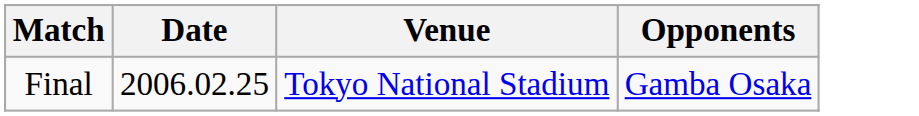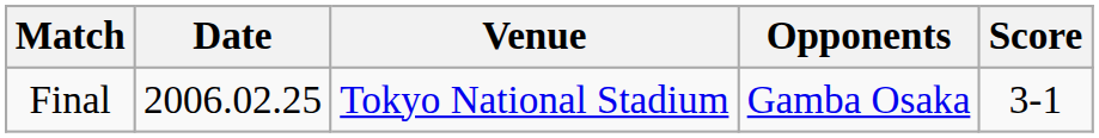 <table class="wikitable" style="text-align:center;">
 <tr>
 <th>Match</th>
 <th>Date</th>
 <th>Venue</th>
 <th>Opponents</th>
+<th>Score</th>
 </tr>
 <tr>
 <td>Final</td>
 <td>2006.02.25</td>
 <td><a href='#'>Tokyo National Stadium</a></td>
 <td><a href='#'>Gamba Osaka</a></td>
+<td>3-1</td>
 </tr>
 </table>
